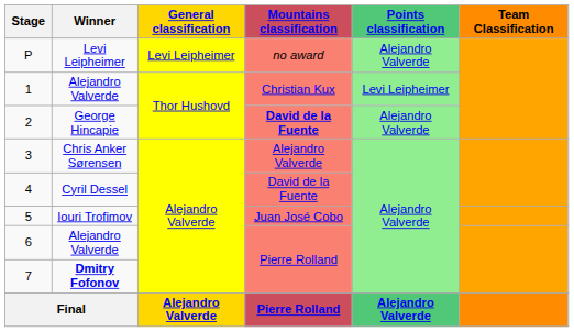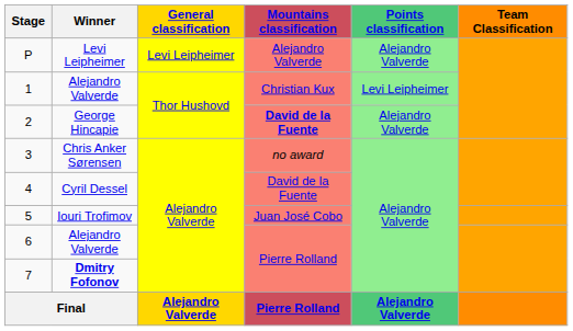 <table class="wikitable" style="text-align: center; font-size:smaller;">
 <tr style="background-color: #efefef;">
 <th width="5%">Stage</th>
 <th width="12%">Winner</th>
 <th style="background:gold;" width="15%"><a href='#'>General classification</a><br></th>
 <th style="background:#CC4E5C;" width="15%"><a href='#'>Mountains classification</a><br></th>
 <th style="background:#50C878;" width="15%"><a href='#'>Points classification</a><br></th>
 <th style="background:#FF8C00;" width="15%">Team Classification</th>
 </tr>
 <tr>
 <td>P</td>
 <td><a href='#'>Levi Leipheimer</a></td>
 <td style="background:yellow;" rowspan="1"><a href='#'>Levi Leipheimer</a></td>
-<td style="background:salmon;" rowspan="1"><em>no award</em></td>
+<td style="background:salmon;" rowspan="1"><a href='#'>Alejandro Valverde</a></td>
 <td style="background:lightgreen;" rowspan="1"><a href='#'>Alejandro Valverde</a></td>
 <td style="background:orange;" rowspan="3"></td>
 </tr>
 <tr>
 <td>1</td>
 <td><a href='#'>Alejandro Valverde</a></td>
 <td style="background:yellow;" rowspan="2"><a href='#'>Thor Hushovd</a></td>
 <td style="background:salmon;" rowspan="1"><a href='#'>Christian Kux</a></td>
 <td style="background:lightgreen;" rowspan="1"><a href='#'>Levi Leipheimer</a></td>
 </tr>
 <tr>
 <td>2</td>
 <td><a href='#'>George Hincapie</a></td>
 <td style="background:salmon;" rowspan="1"><strong><a href='#'>David de la Fuente</a></strong></td>
 <td style="background:lightgreen;" rowspan="1"><a href='#'>Alejandro Valverde</a></td>
 </tr>
 <tr>
 <td>3</td>
 <td><a href='#'>Chris Anker Sørensen</a></td>
 <td style="background:yellow;" rowspan="5"><a href='#'>Alejandro Valverde</a></td>
-<td style="background:salmon;" rowspan="1"><a href='#'>Alejandro Valverde</a></td>
+<td style="background:salmon;" rowspan="1"><em>no award</em></td>
 <td style="background:lightgreen;" rowspan="5"><a href='#'>Alejandro Valverde</a></td>
 <td style="background:orange;" rowspan="2"></td>
 </tr>
 <tr>
 <td>4</td>
 <td><a href='#'>Cyril Dessel</a></td>
 <td style="background:salmon;" rowspan="1"><a href='#'>David de la Fuente</a></td>
 </tr>
 <tr>
 <td>5</td>
 <td><a href='#'>Iouri Trofimov</a></td>
 <td style="background:salmon;" rowspan="1"><a href='#'>Juan José Cobo</a></td>
 <td style="background:orange;" rowspan="1"></td>
 </tr>
 <tr>
 <td>6</td>
 <td><a href='#'>Alejandro Valverde</a></td>
 <td style="background:salmon;" rowspan="2"><a href='#'>Pierre Rolland</a></td>
 <td style="background:orange;" rowspan="2"></td>
 </tr>
 <tr>
 <td>7</td>
 <td><strong><a href='#'>Dmitry Fofonov</a></strong></td>
 </tr>
 <tr>
 <th colspan=2><strong>Final</strong></th>
 <th style="background:gold;"><a href='#'>Alejandro Valverde</a></th>
 <th style="background:#CC4E5C;"><a href='#'>Pierre Rolland</a></th>
 <th style="background:#50C878;"><a href='#'>Alejandro Valverde</a></th>
 <th style="background:#FF8C00;"></th>
 </tr>
 </table>
